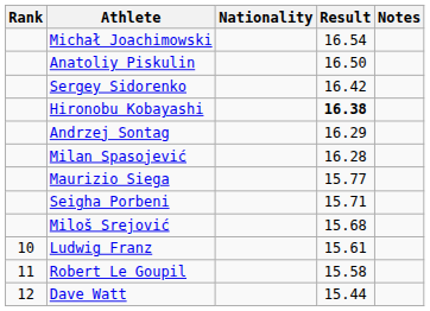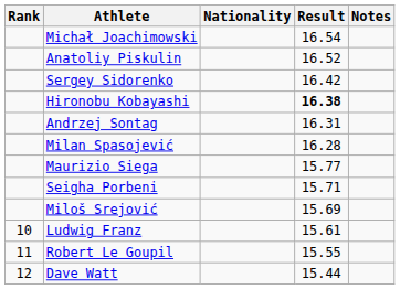 <table class="wikitable sortable" style="text-align:center">
 <tr>
 <th>Rank</th>
 <th>Athlete</th>
 <th>Nationality</th>
 <th>Result</th>
 <th>Notes</th>
 </tr>
 <tr>
 <td></td>
 <td align=left><a href='#'>Michał Joachimowski</a></td>
 <td align=left></td>
 <td>16.54</td>
 <td></td>
 </tr>
 <tr>
 <td></td>
 <td align=left><a href='#'>Anatoliy Piskulin</a></td>
 <td align=left></td>
-<td>16.50</td>
+<td>16.52</td>
 <td></td>
 </tr>
 <tr>
 <td></td>
 <td align=left><a href='#'>Sergey Sidorenko</a></td>
 <td align=left></td>
 <td>16.42</td>
 <td></td>
 </tr>
 <tr>
 <td></td>
 <td align=left><a href='#'>Hironobu Kobayashi</a></td>
 <td align=left></td>
 <td><strong>16.38</strong></td>
 <td></td>
 </tr>
 <tr>
 <td></td>
 <td align=left><a href='#'>Andrzej Sontag</a></td>
 <td align=left></td>
-<td>16.29</td>
+<td>16.31</td>
 <td></td>
 </tr>
 <tr>
 <td></td>
 <td align=left><a href='#'>Milan Spasojević</a></td>
 <td align=left></td>
 <td>16.28</td>
 <td></td>
 </tr>
 <tr>
 <td></td>
 <td align=left><a href='#'>Maurizio Siega</a></td>
 <td align=left></td>
 <td>15.77</td>
 <td></td>
 </tr>
 <tr>
 <td></td>
 <td align=left><a href='#'>Seigha Porbeni</a></td>
 <td align=left></td>
 <td>15.71</td>
 <td></td>
 </tr>
 <tr>
 <td></td>
 <td align=left><a href='#'>Miloš Srejović</a></td>
 <td align=left></td>
-<td>15.68</td>
+<td>15.69</td>
 <td></td>
 </tr>
 <tr>
 <td>10</td>
 <td align=left><a href='#'>Ludwig Franz</a></td>
 <td align=left></td>
 <td>15.61</td>
 <td></td>
 </tr>
 <tr>
 <td>11</td>
 <td align=left><a href='#'>Robert Le Goupil</a></td>
 <td align=left></td>
-<td>15.58</td>
+<td>15.55</td>
 <td></td>
 </tr>
 <tr>
 <td>12</td>
 <td align=left><a href='#'>Dave Watt</a></td>
 <td align=left></td>
 <td>15.44</td>
 <td></td>
 </tr>
 </table>
